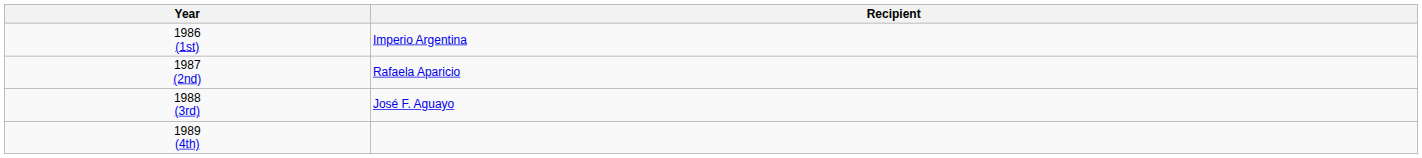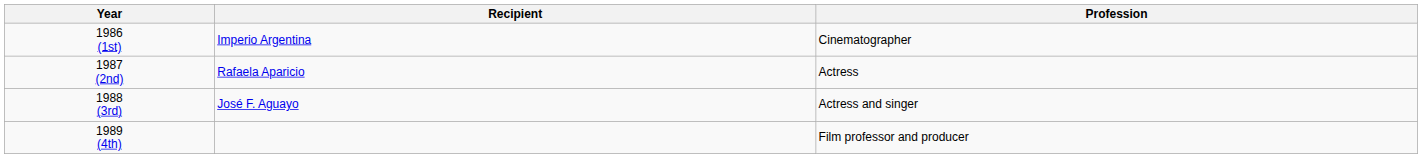 <table class="wikitable" width="95%" cellpadding="5">
 <tr>
 <th width="100"><strong>Year</strong></th>
 <th width="300"><strong>Recipient</strong></th>
+<th width="300"><strong>Profession</strong></th>
 </tr>
 <tr>
 <td style="text-align:center;">1986<br><a href='#'>(1st)</a></td>
 <td><a href='#'>Imperio Argentina</a></td>
+<td>Cinematographer</td>
 </tr>
 <tr>
 <td style="text-align:center;">1987<br><a href='#'>(2nd)</a></td>
 <td><a href='#'>Rafaela Aparicio</a></td>
+<td>Actress</td>
 </tr>
 <tr>
 <td style="text-align:center;">1988<br><a href='#'>(3rd)</a></td>
 <td><a href='#'>José F. Aguayo</a></td>
+<td>Actress and singer</td>
 </tr>
 <tr>
 <td style="text-align:center;">1989<br><a href='#'>(4th)</a></td>
 <td></td>
+<td>Film professor and producer</td>
 </tr>
 </table>
